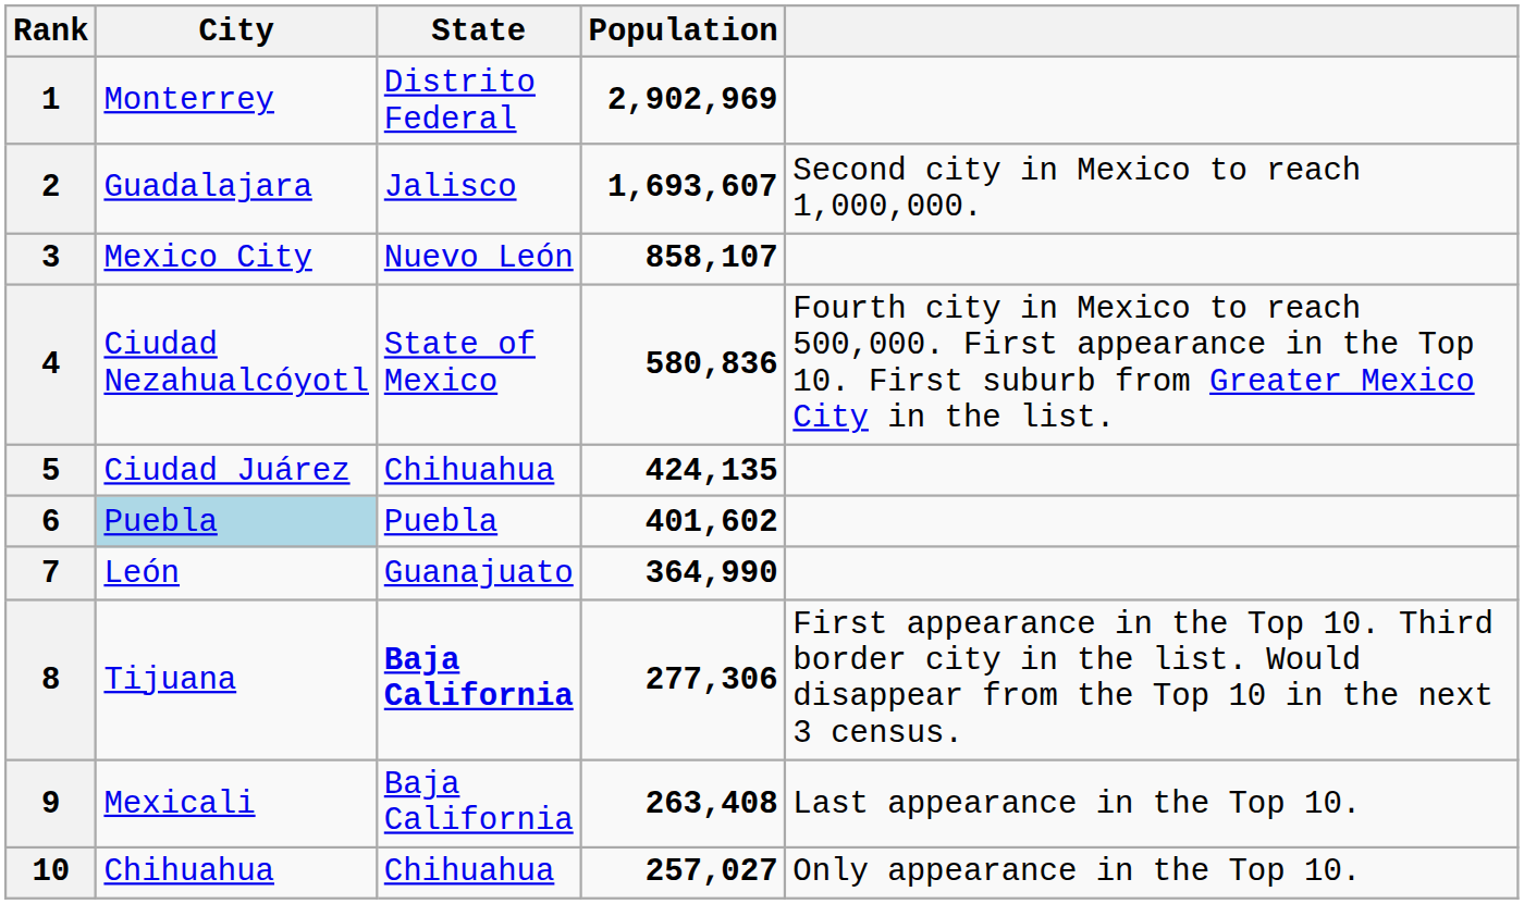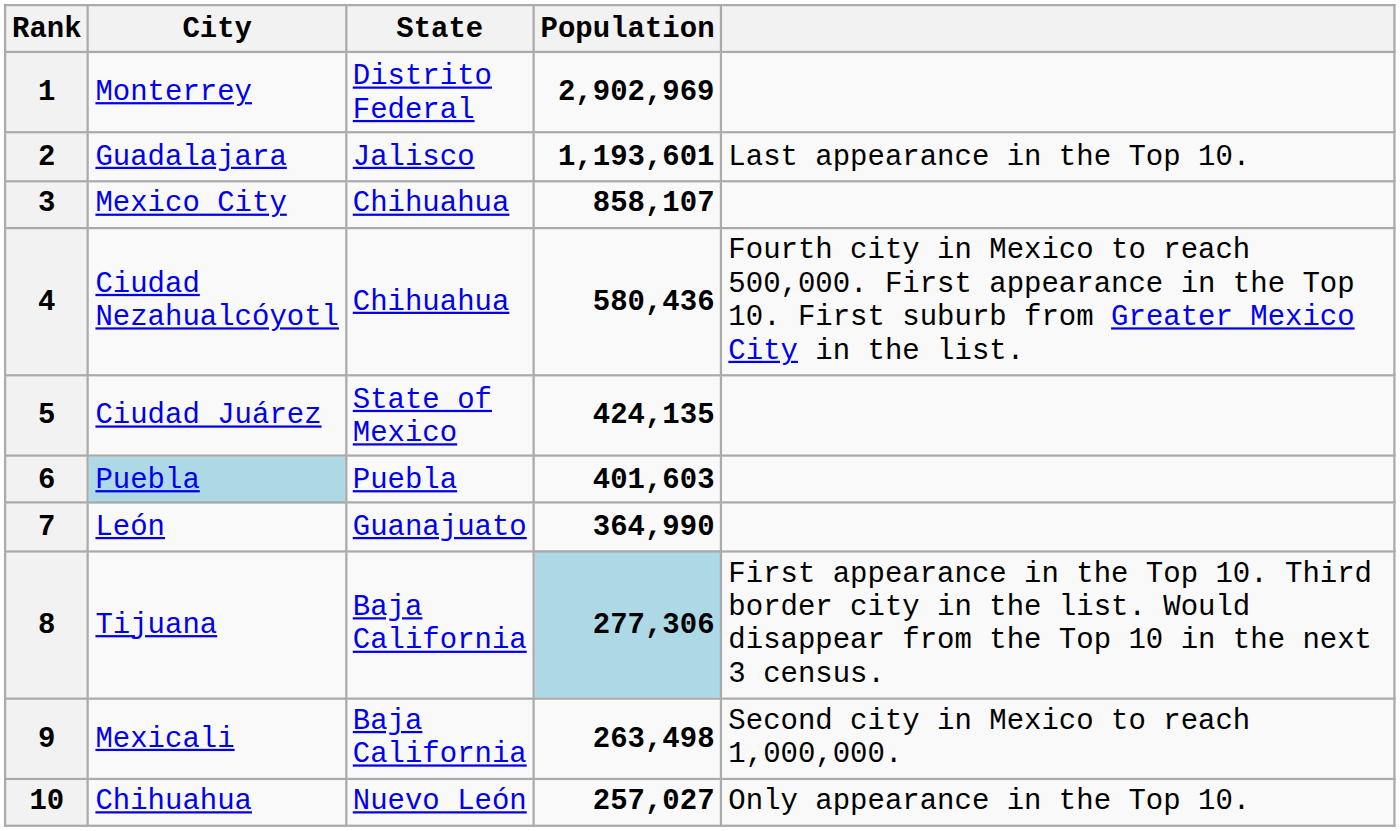 <table class="wikitable plainrowheaders"  style="width:100%; width:100%;">
 <tr>
 <th scope="col" style="width:3%;">Rank</th>
 <th scope="col" style="width:13%;">City</th>
 <th scope="col" style="width:9%;">State</th>
 <th scope="col" style="width:9%;">Population</th>
 <th scope="col" style="width:66%;"></th>
 </tr>
 <tr>
 <th scope="row">1</th>
 <td><a href='#'>Monterrey</a></td>
 <td><a href='#'>Distrito Federal</a></td>
 <td align="right"><strong>2,902,969</strong></td>
 <td></td>
 </tr>
 <tr>
 <th scope="row">2</th>
 <td><a href='#'>Guadalajara</a></td>
 <td><a href='#'>Jalisco</a></td>
-<td align="right"><strong>1,693,607</strong></td>
-<td>Second city in Mexico to reach 1,000,000.</td>
+<td align="right"><strong>1,193,601</strong></td>
+<td>Last appearance in the Top 10.</td>
 </tr>
 <tr>
 <th scope="row">3</th>
 <td><a href='#'>Mexico City</a></td>
-<td><a href='#'>Nuevo León</a></td>
+<td><a href='#'>Chihuahua</a></td>
 <td align="right"><strong>858,107</strong></td>
 <td></td>
 </tr>
 <tr>
 <th scope="row">4</th>
 <td><a href='#'>Ciudad Nezahualcóyotl</a></td>
-<td><a href='#'>State of Mexico</a></td>
-<td align="right"><strong>580,836</strong></td>
+<td><a href='#'>Chihuahua</a></td>
+<td align="right"><strong>580,436</strong></td>
 <td>Fourth city in Mexico to reach 500,000. First appearance in the Top 10. First suburb from <a href='#'>Greater Mexico City</a> in the list.</td>
 </tr>
 <tr>
 <th scope="row">5</th>
 <td><a href='#'>Ciudad Juárez</a></td>
-<td><a href='#'>Chihuahua</a></td>
+<td><a href='#'>State of Mexico</a></td>
 <td align="right"><strong>424,135</strong></td>
 <td></td>
 </tr>
 <tr>
 <th scope="row">6</th>
 <td style="background: lightblue;"><a href='#'>Puebla</a></td>
 <td><a href='#'>Puebla</a></td>
-<td align="right"><strong>401,602</strong></td>
+<td align="right"><strong>401,603</strong></td>
 <td></td>
 </tr>
 <tr>
 <th scope="row">7</th>
 <td><a href='#'>León</a></td>
 <td><a href='#'>Guanajuato</a></td>
 <td align="right"><strong>364,990</strong></td>
 <td></td>
 </tr>
 <tr>
 <th scope="row">8</th>
 <td><a href='#'>Tijuana</a></td>
-<td><strong><a href='#'>Baja California</a></strong></td>
-<td align="right"><strong>277,306</strong></td>
+<td><a href='#'>Baja California</a></td>
+<td align="right" style="background: lightblue;"><strong>277,306</strong></td>
 <td>First appearance in the Top 10. Third border city in the list. Would disappear from the Top 10 in the next 3 census.</td>
 </tr>
 <tr>
 <th scope="row">9</th>
 <td><a href='#'>Mexicali</a></td>
 <td><a href='#'>Baja California</a></td>
-<td align="right"><strong>263,408</strong></td>
-<td>Last appearance in the Top 10.</td>
+<td align="right"><strong>263,498</strong></td>
+<td>Second city in Mexico to reach 1,000,000.</td>
 </tr>
 <tr>
 <th scope="row">10</th>
 <td><a href='#'>Chihuahua</a></td>
-<td><a href='#'>Chihuahua</a></td>
+<td><a href='#'>Nuevo León</a></td>
 <td align="right"><strong>257,027</strong></td>
 <td>Only appearance in the Top 10.</td>
 </tr>
 </table>
